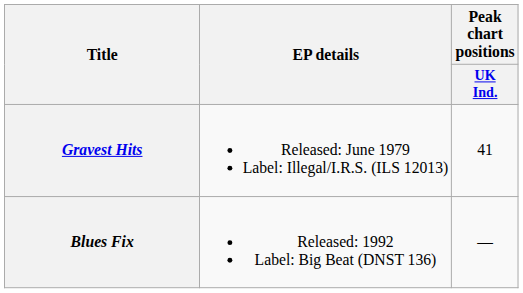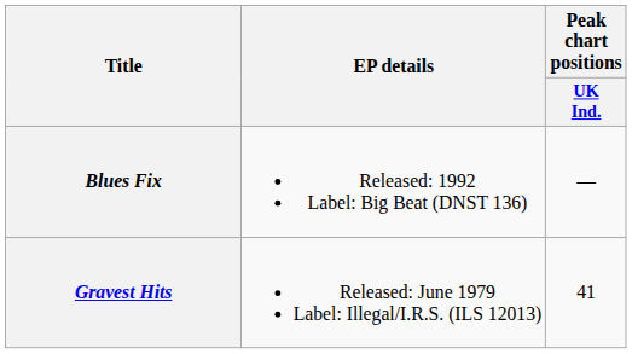 <table class="wikitable plainrowheaders" style="text-align:center;">
 <tr>
 <th scope="col" rowspan="2" style="width:12em;">Title</th>
 <th scope="col" rowspan="2">EP details</th>
 <th>Peak chart positions</th>
 </tr>
 <tr>
 <th scope="col" style="width:2.5em;font-size:90%;"><a href='#'>UK<br>Ind.</a><br></th>
 </tr>
 <tr>
+<th scope="row"><em>Blues Fix</em></th>
+<td><br><ul><li>Released: 1992</li><li>Label: Big Beat (DNST 136)</li></ul></td>
+<td>—</td>
+</tr>
+<tr>
 <th scope="row"><em><a href='#'>Gravest Hits</a></em></th>
 <td><br><ul><li>Released: June 1979</li><li>Label: Illegal/I.R.S. (ILS 12013)</li></ul></td>
 <td>41</td>
 </tr>
-<tr>
-<th scope="row"><em>Blues Fix</em></th>
-<td><br><ul><li>Released: 1992</li><li>Label: Big Beat (DNST 136)</li></ul></td>
-<td>—</td>
-</tr>
 </table>
